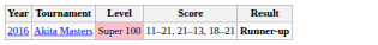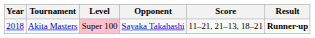 <table class="sortable wikitable" style="font-size: 90%;">
 <tr>
 <th>Year</th>
 <th>Tournament</th>
 <th>Level</th>
+<th>Opponent</th>
 <th>Score</th>
 <th>Result</th>
 </tr>
 <tr>
-<td align="center"><a href='#'>2016</a></td>
+<td align="center"><a href='#'>2018</a></td>
 <td align="left"><a href='#'>Akita Masters</a></td>
 <td align="left" style="background: pink;">Super 100</td>
+<td align="left"> <a href='#'>Sayaka Takahashi</a></td>
 <td align="left">11–21, 21–13, 18–21</td>
 <td style="text-align:left; background:white"><strong> Runner-up</strong></td>
 </tr>
 </table>
